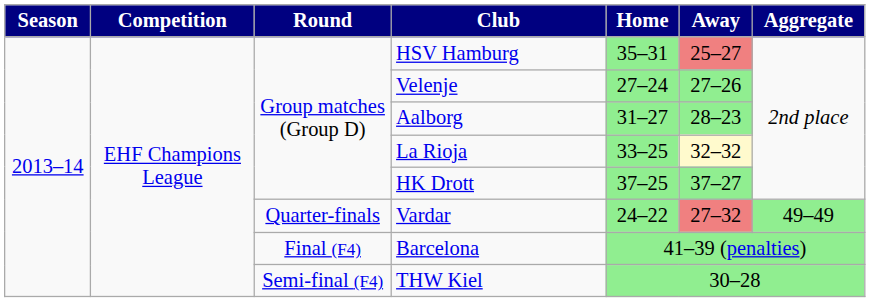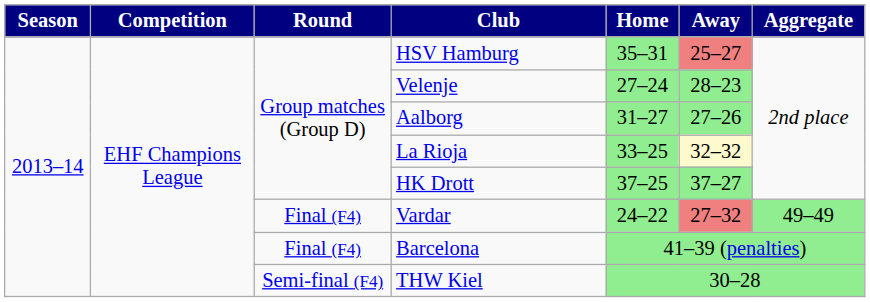 <table class="wikitable" style="text-align: center">
 <tr>
 <th style="color:#FFFFFF; background:#000080"; width=60>Season</th>
 <th style="color:#FFFFFF; background:#000080"; width=120>Competition</th>
 <th style="color:#FFFFFF; background:#000080"; width=100>Round</th>
 <th style="color:#FFFFFF; background:#000080"; width=160>Club</th>
 <th style="color:#FFFFFF; background:#000080"; width=50>Home</th>
 <th style="color:#FFFFFF; background:#000080"; width=50>Away</th>
 <th style="color:#FFFFFF; background:#000080"; width=80>Aggregate</th>
 </tr>
 <tr>
 <td rowspan=8><a href='#'>2013–14</a></td>
 <td rowspan=8><a href='#'>EHF Champions League</a></td>
 <td rowspan=5><a href='#'>Group matches</a> (Group D)</td>
 <td style="text-align:left"> <a href='#'>HSV Hamburg</a></td>
 <td style="text-align:center; background:lightgreen;">35–31</td>
 <td style="text-align:center; background:lightcoral;">25–27</td>
 <td align=center rowspan=5><em>2nd place</em></td>
 </tr>
 <tr>
 <td style="text-align:left"> <a href='#'>Velenje</a></td>
 <td style="text-align:center; background:lightgreen;">27–24</td>
-<td style="text-align:center; background:lightgreen;">27–26</td>
+<td style="text-align:center; background:lightgreen;">28–23</td>
 </tr>
 <tr>
 <td style="text-align:left"> <a href='#'>Aalborg</a></td>
 <td style="text-align:center; background:lightgreen;">31–27</td>
-<td style="text-align:center; background:lightgreen;">28–23</td>
+<td style="text-align:center; background:lightgreen;">27–26</td>
 </tr>
 <tr>
 <td style="text-align:left"> <a href='#'>La Rioja</a></td>
 <td style="text-align:center; background:lightgreen;">33–25</td>
 <td style="text-align:center; background:lemonchiffon;">32–32</td>
 </tr>
 <tr>
 <td style="text-align:left"> <a href='#'>HK Drott</a></td>
 <td style="text-align:center; background:lightgreen;">37–25</td>
 <td style="text-align:center; background:lightgreen;">37–27</td>
 </tr>
 <tr>
-<td><a href='#'>Quarter-finals</a></td>
+<td><a href='#'>Final <small>(F4)</small></a></td>
 <td style="text-align:left"> <a href='#'>Vardar</a></td>
 <td style="text-align:center; background:lightgreen;">24–22</td>
 <td style="text-align:center; background:lightcoral;">27–32</td>
 <td style="text-align:center; background:lightgreen;">49–49</td>
 </tr>
 <tr>
 <td><a href='#'>Final <small>(F4)</small></a></td>
 <td style="text-align:left"> <a href='#'>Barcelona</a></td>
 <td style="text-align:center; background:lightgreen;" colspan=3>41–39 (<a href='#'>penalties</a>)</td>
 </tr>
 <tr>
 <td><a href='#'>Semi-final <small>(F4)</small></a></td>
 <td style="text-align:left"> <a href='#'>THW Kiel</a></td>
 <td style="text-align:center; background:lightgreen;" colspan=3>30–28</td>
 </tr>
 </table>
